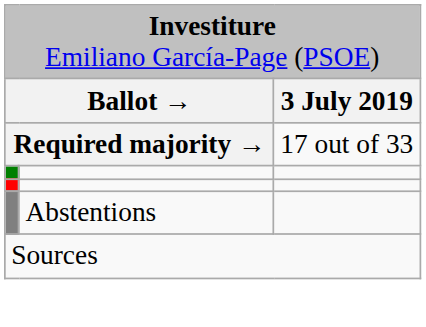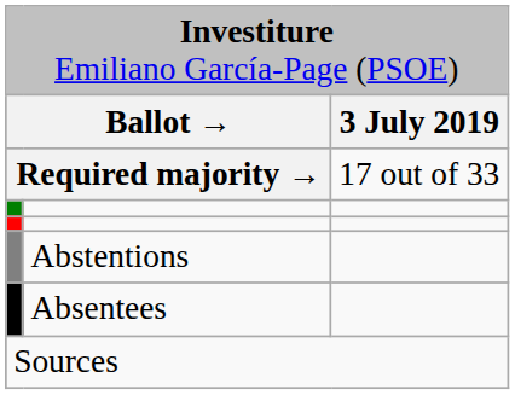 <table class="wikitable" style="text-align:center;">
 <tr>
 <td colspan="3" align="center" bgcolor="#C0C0C0"><strong>Investiture</strong><br><a href='#'>Emiliano García-Page</a> (<a href='#'>PSOE</a>)</td>
 </tr>
 <tr>
 <th colspan="2" width="150px">Ballot →</th>
 <th>3 July 2019</th>
 </tr>
 <tr>
 <th colspan="2">Required majority →</th>
 <td>17 out of 33 </td>
 </tr>
 <tr>
 <th width="1px" style="background:green;"></th>
 <td align="left"></td>
 <td></td>
 </tr>
 <tr>
 <th style="color:inherit;background:red;"></th>
 <td align="left"></td>
 <td></td>
 </tr>
 <tr>
 <th style="color:inherit;background:gray;"></th>
 <td align="left"><span>Abstentions</span></td>
 <td></td>
 </tr>
 <tr>
+<th style="color:inherit;background:black;"></th>
+<td align="left"><span>Absentees</span></td>
+<td></td>
+</tr>
+<tr>
 <td align="left" colspan="3">Sources</td>
 </tr>
 </table>
